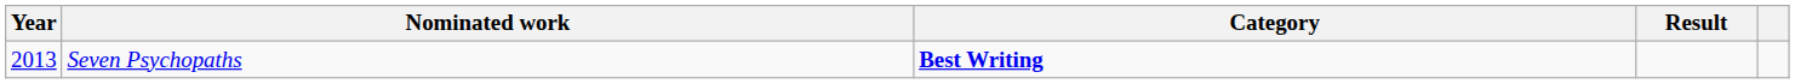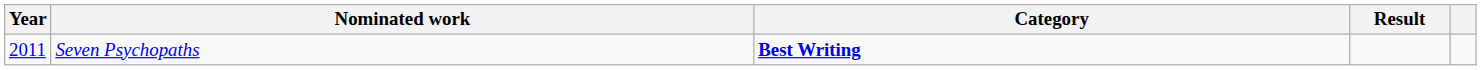 <table class="wikitable">
 <tr>
 <th scope="col" style="width:1em;">Year</th>
 <th scope="col" style="width:39em;">Nominated work</th>
 <th scope="col" style="width:33em;">Category</th>
 <th scope="col" style="width:5em;">Result</th>
 <th scope="col" style="width:1em;"></th>
 </tr>
 <tr>
-<td><a href='#'>2013</a></td>
+<td><a href='#'>2011</a></td>
 <td><em><a href='#'>Seven Psychopaths</a></em></td>
 <td><strong><a href='#'>Best Writing</a></strong></td>
 <td></td>
 <td style="text-align:center;"></td>
 </tr>
 </table>
